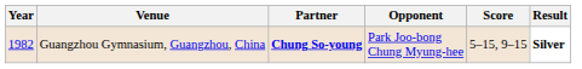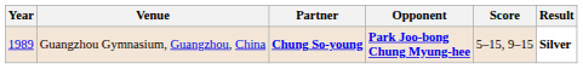 <table class="sortable wikitable" style="font-size: 90%;">
 <tr>
 <th>Year</th>
 <th>Venue</th>
 <th>Partner</th>
 <th>Opponent</th>
 <th>Score</th>
 <th>Result</th>
 </tr>
 <tr style="background:#F3E6D7">
-<td align="center"><a href='#'>1982</a></td>
+<td align="center"><a href='#'>1989</a></td>
 <td align="left">Guangzhou Gymnasium, <a href='#'>Guangzhou</a>, <a href='#'>China</a></td>
 <td align="left"><strong> <a href='#'>Chung So-young</a></strong></td>
-<td align="left"> <a href='#'>Park Joo-bong</a><br> <a href='#'>Chung Myung-hee</a></td>
+<td align="left"><strong> <a href='#'>Park Joo-bong</a><br> <a href='#'>Chung Myung-hee</a></strong></td>
 <td align="left">5–15, 9–15</td>
 <td style="text-align:left; background:white"> <strong>Silver</strong></td>
 </tr>
 </table>
